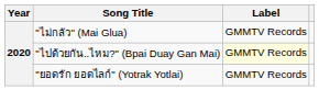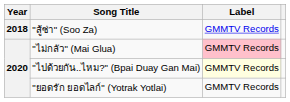 <table class="wikitable sortable plainrowheaders">
 <tr>
 <th scope="col">Year</th>
 <th scope="col">Song Title</th>
 <th scope="col" class="unsortable">Label</th>
 <th scope="col" class="unsortable"></th>
 </tr>
 <tr>
+<th scope="row">2018</th>
+<td>"สู้ซ่า" (Soo Za)<br></td>
+<td><a href='#'>GMMTV Records</a></td>
+<td style="text-align: center;"></td>
+</tr>
+<tr>
 <th scope="row" rowspan="3">2020</th>
 <td>"ไม่กลัว" (Mai Glua)<br></td>
-<td>GMMTV Records</td>
+<td style="background: pink;">GMMTV Records</td>
 <td style="text-align: center;"></td>
 </tr>
 <tr>
 <td>"ไปด้วยกัน..ไหม?" (Bpai Duay Gan Mai)<br></td>
 <td style="background: lightyellow;">GMMTV Records</td>
 <td style="text-align: center;"></td>
 </tr>
 <tr>
 <td>"ยอดรัก ยอดไลก์" (Yotrak Yotlai)</td>
 <td>GMMTV Records</td>
 <td style="text-align: center;"></td>
 </tr>
 </table>
